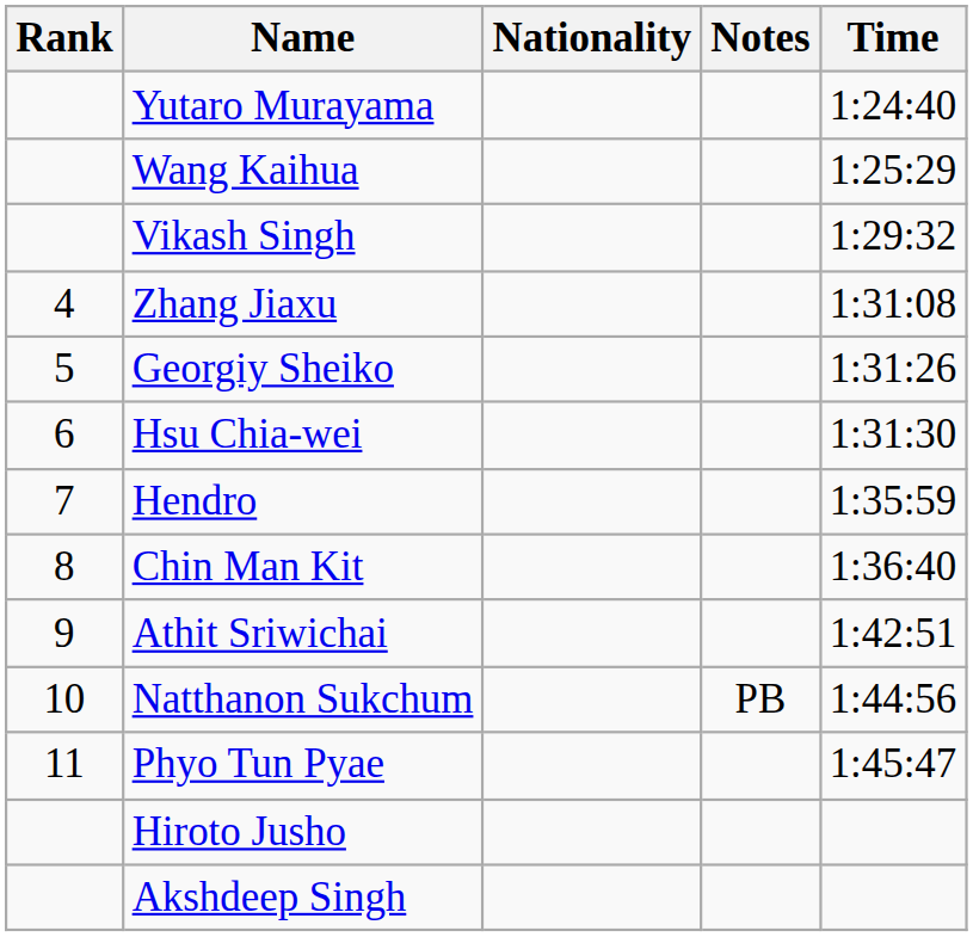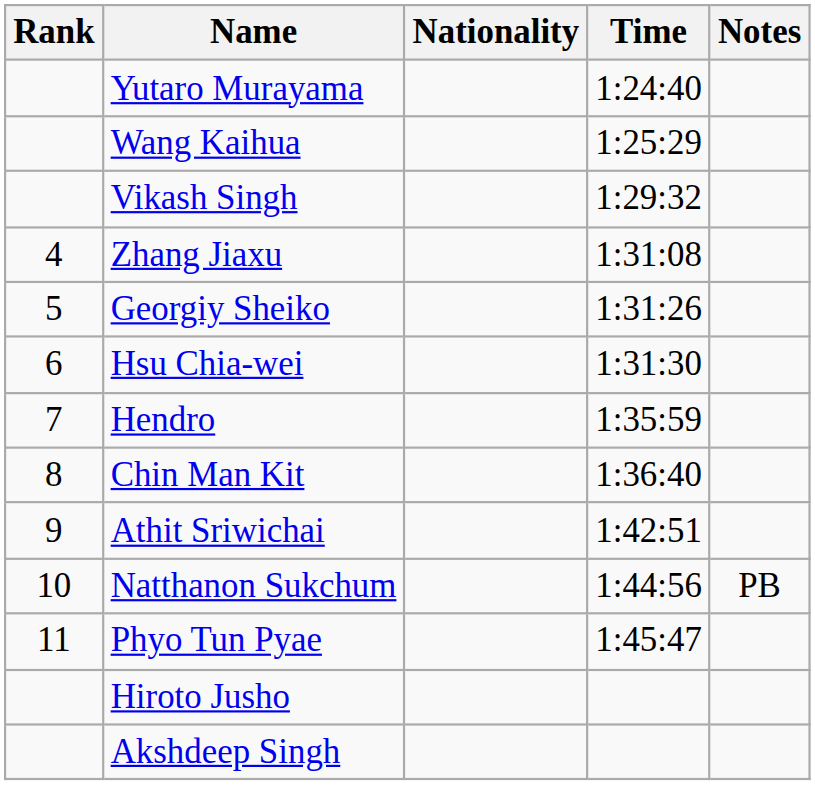 <table class="wikitable sortable" style="text-align:center">
 <tr>
 <th>Rank</th>
 <th>Name</th>
 <th>Nationality</th>
+<th>Time</th>
 <th>Notes</th>
-<th>Time</th>
 </tr>
 <tr>
 <td></td>
 <td align=left><a href='#'>Yutaro Murayama</a></td>
 <td align=left></td>
+<td>1:24:40</td>
 <td></td>
-<td>1:24:40</td>
 </tr>
 <tr>
 <td></td>
 <td align=left><a href='#'>Wang Kaihua</a></td>
 <td align=left></td>
+<td>1:25:29</td>
 <td></td>
-<td>1:25:29</td>
 </tr>
 <tr>
 <td></td>
 <td align=left><a href='#'>Vikash Singh</a></td>
 <td align=left></td>
+<td>1:29:32</td>
 <td></td>
-<td>1:29:32</td>
 </tr>
 <tr>
 <td>4</td>
 <td align=left><a href='#'>Zhang Jiaxu</a></td>
 <td align=left></td>
+<td>1:31:08</td>
 <td></td>
-<td>1:31:08</td>
 </tr>
 <tr>
 <td>5</td>
 <td align=left><a href='#'>Georgiy Sheiko</a></td>
 <td align=left></td>
+<td>1:31:26</td>
 <td></td>
-<td>1:31:26</td>
 </tr>
 <tr>
 <td>6</td>
 <td align=left><a href='#'>Hsu Chia-wei</a></td>
 <td align=left></td>
+<td>1:31:30</td>
 <td></td>
-<td>1:31:30</td>
 </tr>
 <tr>
 <td>7</td>
 <td align=left><a href='#'>Hendro</a></td>
 <td align=left></td>
+<td>1:35:59</td>
 <td></td>
-<td>1:35:59</td>
 </tr>
 <tr>
 <td>8</td>
 <td align=left><a href='#'>Chin Man Kit</a></td>
 <td align=left></td>
+<td>1:36:40</td>
 <td></td>
-<td>1:36:40</td>
 </tr>
 <tr>
 <td>9</td>
 <td align=left><a href='#'>Athit Sriwichai</a></td>
 <td align=left></td>
+<td>1:42:51</td>
 <td></td>
-<td>1:42:51</td>
 </tr>
 <tr>
 <td>10</td>
 <td align=left><a href='#'>Natthanon Sukchum</a></td>
 <td align=left></td>
+<td>1:44:56</td>
 <td>PB</td>
-<td>1:44:56</td>
 </tr>
 <tr>
 <td>11</td>
 <td align=left><a href='#'>Phyo Tun Pyae</a></td>
 <td align=left></td>
+<td>1:45:47</td>
 <td></td>
-<td>1:45:47</td>
 </tr>
 <tr>
 <td></td>
 <td align=left><a href='#'>Hiroto Jusho</a></td>
 <td align=left></td>
 <td></td>
 <td></td>
 </tr>
 <tr>
 <td></td>
 <td align=left><a href='#'>Akshdeep Singh</a></td>
 <td align=left></td>
 <td></td>
 <td></td>
 </tr>
 </table>
